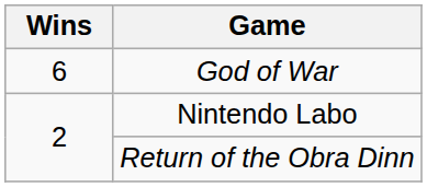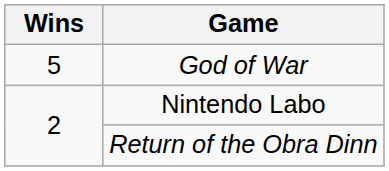 <table class="wikitable" style="text-align:center;">
 <tr>
 <th scope="col" width="55">Wins</th>
 <th scope="col" align="center">Game</th>
 </tr>
 <tr>
-<td>6</td>
+<td>5</td>
 <td><em>God of War</em></td>
 </tr>
 <tr>
 <td rowspan="2">2</td>
 <td>Nintendo Labo</td>
 </tr>
 <tr>
 <td><em>Return of the Obra Dinn</em></td>
 </tr>
 </table>
